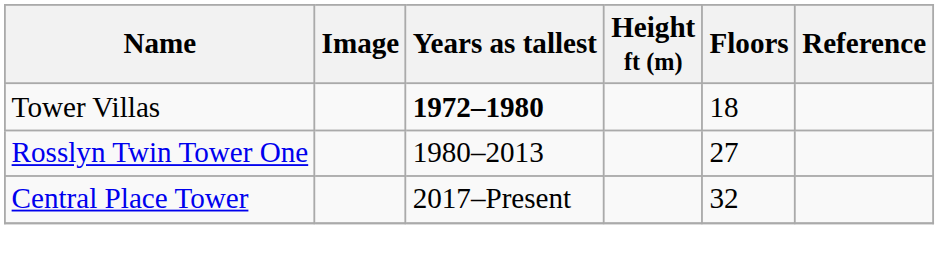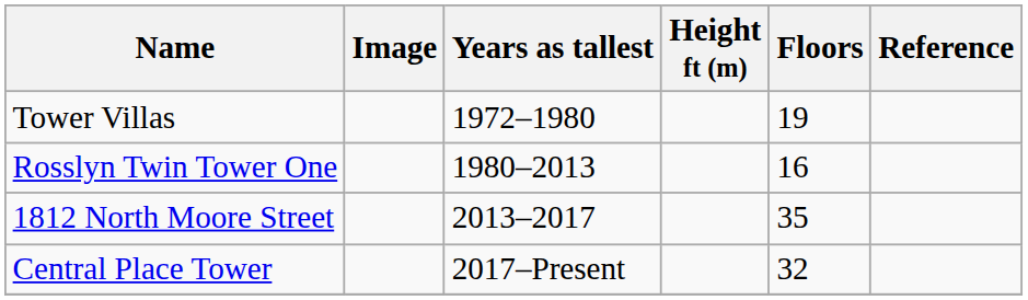 <table class="wikitable sortable" style>
 <tr>
 <th>Name</th>
 <th class="unsortable">Image</th>
 <th>Years as tallest</th>
 <th scope="col" style="width: 47px;">Height<br><small>ft (m)</small></th>
 <th>Floors</th>
 <th class="unsortable">Reference</th>
 </tr>
 <tr>
 <td>Tower Villas</td>
 <td></td>
-<td><strong>1972–1980</strong></td>
+<td>1972–1980</td>
 <td></td>
-<td>18</td>
+<td>19</td>
 <td></td>
 </tr>
 <tr>
 <td><a href='#'>Rosslyn Twin Tower One</a></td>
 <td></td>
 <td>1980–2013</td>
 <td></td>
-<td>27</td>
+<td>16</td>
+<td></td>
+</tr>
+<tr>
+<td><a href='#'>1812 North Moore Street</a></td>
+<td></td>
+<td>2013–2017</td>
+<td></td>
+<td>35</td>
 <td></td>
 </tr>
 <tr>
 <td><a href='#'>Central Place Tower</a></td>
 <td></td>
 <td>2017–Present</td>
 <td></td>
 <td>32</td>
 <td></td>
 </tr>
 <tr>
 </tr>
 </table>
